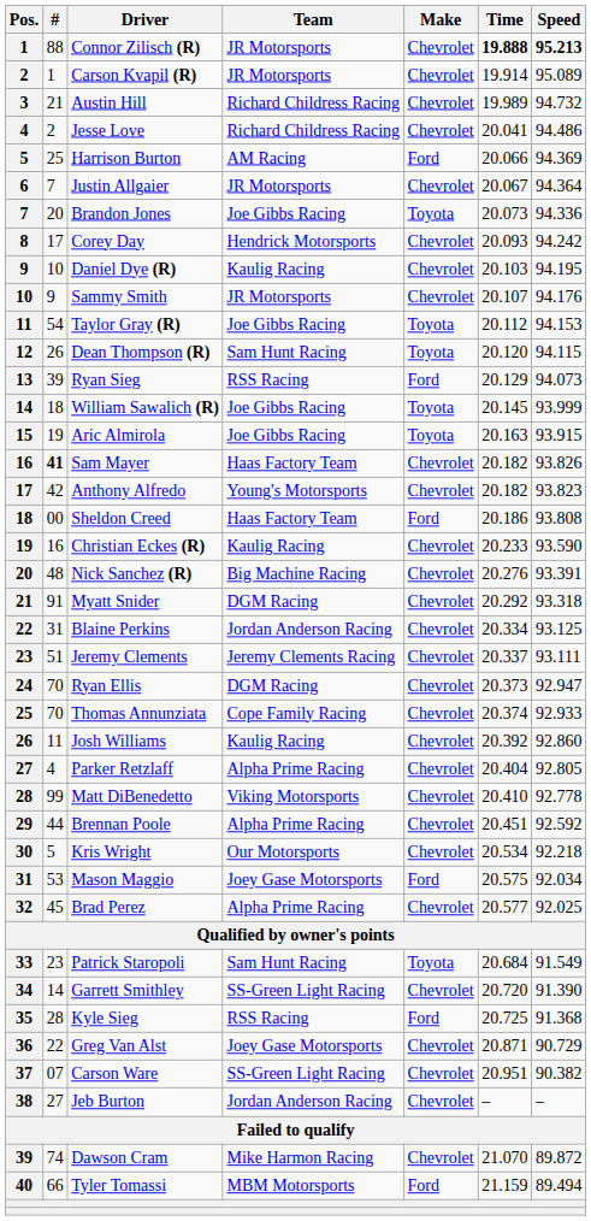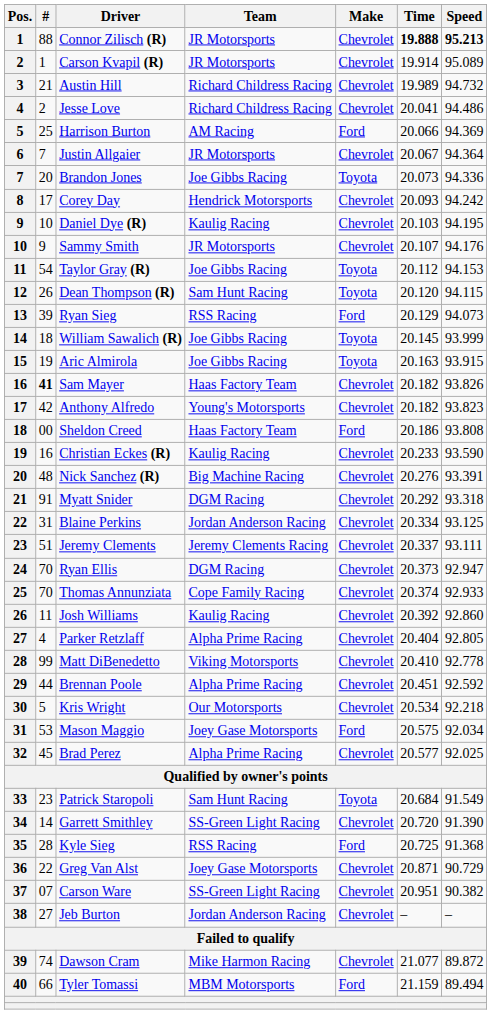 <table class="wikitable" style="font-size:95%">
 <tr>
 <th>Pos.</th>
 <th>#</th>
 <th>Driver</th>
 <th>Team</th>
 <th>Make</th>
 <th>Time</th>
 <th>Speed</th>
 </tr>
 <tr>
 <th>1</th>
 <td>88</td>
 <td><a href='#'>Connor Zilisch</a> <strong>(R)</strong></td>
 <td><a href='#'>JR Motorsports</a></td>
 <td><a href='#'>Chevrolet</a></td>
 <td><strong>19.888</strong></td>
 <td><strong>95.213</strong></td>
 </tr>
 <tr>
 <th>2</th>
 <td>1</td>
 <td><a href='#'>Carson Kvapil</a> <strong>(R)</strong></td>
 <td><a href='#'>JR Motorsports</a></td>
 <td><a href='#'>Chevrolet</a></td>
 <td>19.914</td>
 <td>95.089</td>
 </tr>
 <tr>
 <th>3</th>
 <td>21</td>
 <td><a href='#'>Austin Hill</a></td>
 <td><a href='#'>Richard Childress Racing</a></td>
 <td><a href='#'>Chevrolet</a></td>
 <td>19.989</td>
 <td>94.732</td>
 </tr>
 <tr>
 <th>4</th>
 <td>2</td>
 <td><a href='#'>Jesse Love</a></td>
 <td><a href='#'>Richard Childress Racing</a></td>
 <td><a href='#'>Chevrolet</a></td>
 <td>20.041</td>
 <td>94.486</td>
 </tr>
 <tr>
 <th>5</th>
 <td>25</td>
 <td><a href='#'>Harrison Burton</a></td>
 <td><a href='#'>AM Racing</a></td>
 <td><a href='#'>Ford</a></td>
 <td>20.066</td>
 <td>94.369</td>
 </tr>
 <tr>
 <th>6</th>
 <td>7</td>
 <td><a href='#'>Justin Allgaier</a></td>
 <td nowrap=""><a href='#'>JR Motorsports</a></td>
 <td><a href='#'>Chevrolet</a></td>
 <td>20.067</td>
 <td>94.364</td>
 </tr>
 <tr>
 <th>7</th>
 <td>20</td>
 <td><a href='#'>Brandon Jones</a></td>
 <td><a href='#'>Joe Gibbs Racing</a></td>
 <td><a href='#'>Toyota</a></td>
 <td>20.073</td>
 <td>94.336</td>
 </tr>
 <tr>
 <th>8</th>
 <td>17</td>
 <td><a href='#'>Corey Day</a></td>
 <td><a href='#'>Hendrick Motorsports</a></td>
 <td><a href='#'>Chevrolet</a></td>
 <td>20.093</td>
 <td>94.242</td>
 </tr>
 <tr>
 <th>9</th>
 <td>10</td>
 <td><a href='#'>Daniel Dye</a> <strong>(R)</strong></td>
 <td><a href='#'>Kaulig Racing</a></td>
 <td><a href='#'>Chevrolet</a></td>
 <td>20.103</td>
 <td>94.195</td>
 </tr>
 <tr>
 <th>10</th>
 <td>9</td>
 <td><a href='#'>Sammy Smith</a></td>
 <td><a href='#'>JR Motorsports</a></td>
 <td><a href='#'>Chevrolet</a></td>
 <td>20.107</td>
 <td>94.176</td>
 </tr>
 <tr>
 <th>11</th>
 <td>54</td>
 <td><a href='#'>Taylor Gray</a> <strong>(R)</strong></td>
 <td><a href='#'>Joe Gibbs Racing</a></td>
 <td><a href='#'>Toyota</a></td>
 <td>20.112</td>
 <td>94.153</td>
 </tr>
 <tr>
 <th>12</th>
 <td>26</td>
 <td><a href='#'>Dean Thompson</a> <strong>(R)</strong></td>
 <td><a href='#'>Sam Hunt Racing</a></td>
 <td><a href='#'>Toyota</a></td>
 <td>20.120</td>
 <td>94.115</td>
 </tr>
 <tr>
 <th>13</th>
 <td>39</td>
 <td><a href='#'>Ryan Sieg</a></td>
 <td><a href='#'>RSS Racing</a></td>
 <td><a href='#'>Ford</a></td>
 <td>20.129</td>
 <td>94.073</td>
 </tr>
 <tr>
 <th>14</th>
 <td>18</td>
 <td><a href='#'>William Sawalich</a> <strong>(R)</strong></td>
 <td><a href='#'>Joe Gibbs Racing</a></td>
 <td><a href='#'>Toyota</a></td>
 <td>20.145</td>
 <td>93.999</td>
 </tr>
 <tr>
 <th>15</th>
 <td>19</td>
 <td><a href='#'>Aric Almirola</a></td>
 <td><a href='#'>Joe Gibbs Racing</a></td>
 <td><a href='#'>Toyota</a></td>
 <td>20.163</td>
 <td>93.915</td>
 </tr>
 <tr>
 <th>16</th>
 <td><strong>41</strong></td>
 <td><a href='#'>Sam Mayer</a></td>
 <td><a href='#'>Haas Factory Team</a></td>
 <td><a href='#'>Chevrolet</a></td>
 <td>20.182</td>
 <td>93.826</td>
 </tr>
 <tr>
 <th>17</th>
 <td>42</td>
 <td nowrap=""><a href='#'>Anthony Alfredo</a></td>
 <td><a href='#'>Young's Motorsports</a></td>
 <td><a href='#'>Chevrolet</a></td>
 <td>20.182</td>
 <td>93.823</td>
 </tr>
 <tr>
 <th>18</th>
 <td>00</td>
 <td><a href='#'>Sheldon Creed</a></td>
 <td><a href='#'>Haas Factory Team</a></td>
 <td><a href='#'>Ford</a></td>
 <td>20.186</td>
 <td>93.808</td>
 </tr>
 <tr>
 <th>19</th>
 <td>16</td>
 <td><a href='#'>Christian Eckes</a> <strong>(R)</strong></td>
 <td><a href='#'>Kaulig Racing</a></td>
 <td><a href='#'>Chevrolet</a></td>
 <td>20.233</td>
 <td>93.590</td>
 </tr>
 <tr>
 <th>20</th>
 <td>48</td>
 <td><a href='#'>Nick Sanchez</a> <strong>(R)</strong></td>
 <td><a href='#'>Big Machine Racing</a></td>
 <td><a href='#'>Chevrolet</a></td>
 <td>20.276</td>
 <td>93.391</td>
 </tr>
 <tr>
 <th>21</th>
 <td>91</td>
 <td><a href='#'>Myatt Snider</a></td>
 <td><a href='#'>DGM Racing</a></td>
 <td><a href='#'>Chevrolet</a></td>
 <td>20.292</td>
 <td>93.318</td>
 </tr>
 <tr>
 <th>22</th>
 <td>31</td>
 <td><a href='#'>Blaine Perkins</a></td>
 <td nowrap=""><a href='#'>Jordan Anderson Racing</a></td>
 <td><a href='#'>Chevrolet</a></td>
 <td>20.334</td>
 <td>93.125</td>
 </tr>
 <tr>
 <th>23</th>
 <td>51</td>
 <td><a href='#'>Jeremy Clements</a></td>
 <td><a href='#'>Jeremy Clements Racing</a></td>
 <td><a href='#'>Chevrolet</a></td>
 <td>20.337</td>
 <td>93.111</td>
 </tr>
 <tr>
 <th>24</th>
 <td>70</td>
 <td><a href='#'>Ryan Ellis</a></td>
 <td><a href='#'>DGM Racing</a></td>
 <td><a href='#'>Chevrolet</a></td>
 <td>20.373</td>
 <td>92.947</td>
 </tr>
 <tr>
 <th>25</th>
 <td>70</td>
 <td><a href='#'>Thomas Annunziata</a></td>
 <td><a href='#'>Cope Family Racing</a></td>
 <td><a href='#'>Chevrolet</a></td>
 <td>20.374</td>
 <td>92.933</td>
 </tr>
 <tr>
 <th>26</th>
 <td>11</td>
 <td><a href='#'>Josh Williams</a></td>
 <td><a href='#'>Kaulig Racing</a></td>
 <td><a href='#'>Chevrolet</a></td>
 <td>20.392</td>
 <td>92.860</td>
 </tr>
 <tr>
 <th>27</th>
 <td>4</td>
 <td><a href='#'>Parker Retzlaff</a></td>
 <td><a href='#'>Alpha Prime Racing</a></td>
 <td><a href='#'>Chevrolet</a></td>
 <td>20.404</td>
 <td>92.805</td>
 </tr>
 <tr>
 <th>28</th>
 <td>99</td>
 <td><a href='#'>Matt DiBenedetto</a></td>
 <td><a href='#'>Viking Motorsports</a></td>
 <td><a href='#'>Chevrolet</a></td>
 <td>20.410</td>
 <td>92.778</td>
 </tr>
 <tr>
 <th>29</th>
 <td>44</td>
 <td><a href='#'>Brennan Poole</a></td>
 <td><a href='#'>Alpha Prime Racing</a></td>
 <td><a href='#'>Chevrolet</a></td>
 <td>20.451</td>
 <td>92.592</td>
 </tr>
 <tr>
 <th>30</th>
 <td>5</td>
 <td><a href='#'>Kris Wright</a></td>
 <td><a href='#'>Our Motorsports</a></td>
 <td><a href='#'>Chevrolet</a></td>
 <td>20.534</td>
 <td>92.218</td>
 </tr>
 <tr>
 <th>31</th>
 <td>53</td>
 <td><a href='#'>Mason Maggio</a></td>
 <td><a href='#'>Joey Gase Motorsports</a></td>
 <td><a href='#'>Ford</a></td>
 <td>20.575</td>
 <td>92.034</td>
 </tr>
 <tr>
 <th>32</th>
 <td>45</td>
 <td><a href='#'>Brad Perez</a></td>
 <td><a href='#'>Alpha Prime Racing</a></td>
 <td><a href='#'>Chevrolet</a></td>
 <td>20.577</td>
 <td>92.025</td>
 </tr>
 <tr>
 <th colspan="7">Qualified by owner's points</th>
 </tr>
 <tr>
 <th>33</th>
 <td>23</td>
 <td><a href='#'>Patrick Staropoli</a></td>
 <td><a href='#'>Sam Hunt Racing</a></td>
 <td><a href='#'>Toyota</a></td>
 <td>20.684</td>
 <td>91.549</td>
 </tr>
 <tr>
 <th>34</th>
 <td>14</td>
 <td><a href='#'>Garrett Smithley</a></td>
 <td><a href='#'>SS-Green Light Racing</a></td>
 <td><a href='#'>Chevrolet</a></td>
 <td>20.720</td>
 <td>91.390</td>
 </tr>
 <tr>
 <th>35</th>
 <td>28</td>
 <td><a href='#'>Kyle Sieg</a></td>
 <td><a href='#'>RSS Racing</a></td>
 <td><a href='#'>Ford</a></td>
 <td>20.725</td>
 <td>91.368</td>
 </tr>
 <tr>
 <th>36</th>
 <td>22</td>
 <td><a href='#'>Greg Van Alst</a></td>
 <td><a href='#'>Joey Gase Motorsports</a></td>
 <td><a href='#'>Chevrolet</a></td>
 <td>20.871</td>
 <td>90.729</td>
 </tr>
 <tr>
 <th>37</th>
 <td>07</td>
 <td><a href='#'>Carson Ware</a></td>
 <td><a href='#'>SS-Green Light Racing</a></td>
 <td><a href='#'>Chevrolet</a></td>
 <td>20.951</td>
 <td>90.382</td>
 </tr>
 <tr>
 <th>38</th>
 <td>27</td>
 <td><a href='#'>Jeb Burton</a></td>
 <td><a href='#'>Jordan Anderson Racing</a></td>
 <td><a href='#'>Chevrolet</a></td>
 <td>–</td>
 <td>–</td>
 </tr>
 <tr>
 <th colspan="7">Failed to qualify</th>
 </tr>
 <tr>
 <th>39</th>
 <td>74</td>
 <td><a href='#'>Dawson Cram</a></td>
 <td><a href='#'>Mike Harmon Racing</a></td>
 <td><a href='#'>Chevrolet</a></td>
-<td>21.070</td>
+<td>21.077</td>
 <td>89.872</td>
 </tr>
 <tr>
 <th>40</th>
 <td>66</td>
 <td><a href='#'>Tyler Tomassi</a></td>
 <td><a href='#'>MBM Motorsports</a></td>
 <td><a href='#'>Ford</a></td>
 <td>21.159</td>
 <td>89.494</td>
 </tr>
 <tr>
 <th colspan="7"></th>
 </tr>
 <tr>
 <th colspan="7"></th>
 </tr>
 </table>
